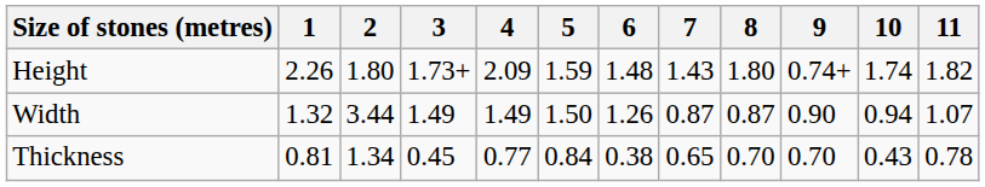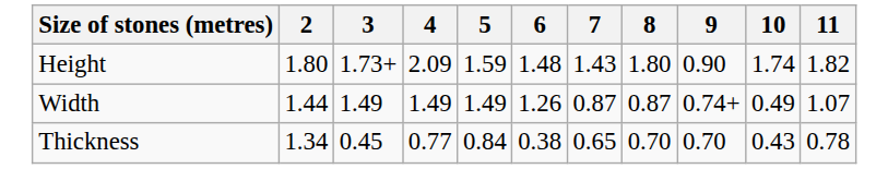 <table class="wikitable" style="margin-left: auto; margin-right: auto; border: none;">
 <tr>
 <th>Size of stones (metres)</th>
-<th>1</th>
 <th>2</th>
 <th>3</th>
 <th>4</th>
 <th>5</th>
 <th>6</th>
 <th>7</th>
 <th>8</th>
 <th>9</th>
 <th>10</th>
 <th>11</th>
 </tr>
 <tr>
 <td>Height</td>
-<td>2.26</td>
 <td>1.80</td>
 <td>1.73+</td>
 <td>2.09</td>
 <td>1.59</td>
 <td>1.48</td>
 <td>1.43</td>
 <td>1.80</td>
-<td>0.74+</td>
+<td>0.90</td>
 <td>1.74</td>
 <td>1.82</td>
 </tr>
 <tr>
 <td>Width</td>
-<td>1.32</td>
-<td>3.44</td>
+<td>1.44</td>
 <td>1.49</td>
 <td>1.49</td>
-<td>1.50</td>
+<td>1.49</td>
 <td>1.26</td>
 <td>0.87</td>
 <td>0.87</td>
-<td>0.90</td>
-<td>0.94</td>
+<td>0.74+</td>
+<td>0.49</td>
 <td>1.07</td>
 </tr>
 <tr>
 <td>Thickness</td>
-<td>0.81</td>
 <td>1.34</td>
 <td>0.45</td>
 <td>0.77</td>
 <td>0.84</td>
 <td>0.38</td>
 <td>0.65</td>
 <td>0.70</td>
 <td>0.70</td>
 <td>0.43</td>
 <td>0.78</td>
 </tr>
 </table>
